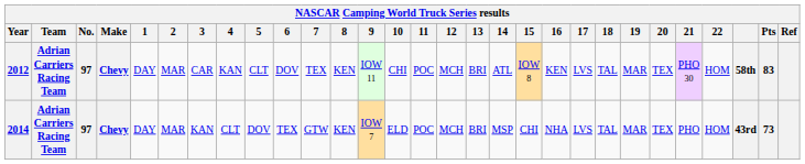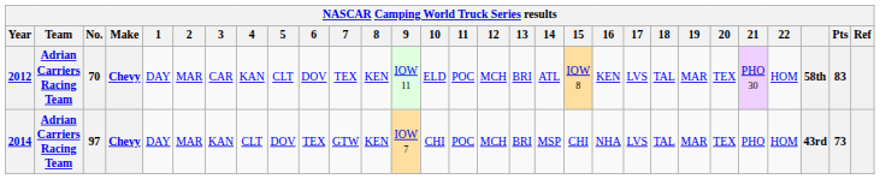 <table class="wikitable" style="text-align:center; font-size:75%">
 <tr>
 <th colspan=45><a href='#'>NASCAR</a> <a href='#'>Camping World Truck Series</a> results</th>
 </tr>
 <tr>
 <th>Year</th>
 <th>Team</th>
 <th>No.</th>
 <th>Make</th>
 <th>1</th>
 <th>2</th>
 <th>3</th>
 <th>4</th>
 <th>5</th>
 <th>6</th>
 <th>7</th>
 <th>8</th>
 <th>9</th>
 <th>10</th>
 <th>11</th>
 <th>12</th>
 <th>13</th>
 <th>14</th>
 <th>15</th>
 <th>16</th>
 <th>17</th>
 <th>18</th>
 <th>19</th>
 <th>20</th>
 <th>21</th>
 <th>22</th>
 <th></th>
 <th>Pts</th>
 <th>Ref</th>
 </tr>
 <tr>
 <th><a href='#'>2012</a></th>
 <th><a href='#'>Adrian Carriers Racing Team</a></th>
-<th>97</th>
+<th>70</th>
 <th><a href='#'>Chevy</a></th>
 <td><a href='#'>DAY</a></td>
 <td><a href='#'>MAR</a></td>
 <td><a href='#'>CAR</a></td>
 <td><a href='#'>KAN</a></td>
 <td><a href='#'>CLT</a></td>
 <td><a href='#'>DOV</a></td>
 <td><a href='#'>TEX</a></td>
 <td><a href='#'>KEN</a></td>
 <td style="background:#DFFFDF;"><a href='#'>IOW</a><br><small>11</small></td>
-<td><a href='#'>CHI</a></td>
+<td><a href='#'>ELD</a></td>
 <td><a href='#'>POC</a></td>
 <td><a href='#'>MCH</a></td>
 <td><a href='#'>BRI</a></td>
 <td><a href='#'>ATL</a></td>
 <td style="background:#FFDF9F;"><a href='#'>IOW</a><br><small>8</small></td>
 <td><a href='#'>KEN</a></td>
 <td><a href='#'>LVS</a></td>
 <td><a href='#'>TAL</a></td>
 <td><a href='#'>MAR</a></td>
 <td><a href='#'>TEX</a></td>
 <td style="background:#EFCFFF;"><a href='#'>PHO</a><br><small>30</small></td>
 <td><a href='#'>HOM</a></td>
 <th>58th</th>
 <th>83</th>
 <th></th>
 </tr>
 <tr>
 <th><a href='#'>2014</a></th>
 <th><a href='#'>Adrian Carriers Racing Team</a></th>
 <th>97</th>
 <th><a href='#'>Chevy</a></th>
 <td><a href='#'>DAY</a></td>
 <td><a href='#'>MAR</a></td>
 <td><a href='#'>KAN</a></td>
 <td><a href='#'>CLT</a></td>
 <td><a href='#'>DOV</a></td>
 <td><a href='#'>TEX</a></td>
 <td><a href='#'>GTW</a></td>
 <td><a href='#'>KEN</a></td>
 <td style="background:#FFDF9F;"><a href='#'>IOW</a><br><small>7</small></td>
-<td><a href='#'>ELD</a></td>
+<td><a href='#'>CHI</a></td>
 <td><a href='#'>POC</a></td>
 <td><a href='#'>MCH</a></td>
 <td><a href='#'>BRI</a></td>
 <td><a href='#'>MSP</a></td>
 <td><a href='#'>CHI</a></td>
 <td><a href='#'>NHA</a></td>
 <td><a href='#'>LVS</a></td>
 <td><a href='#'>TAL</a></td>
 <td><a href='#'>MAR</a></td>
 <td><a href='#'>TEX</a></td>
 <td><a href='#'>PHO</a></td>
 <td><a href='#'>HOM</a></td>
 <th>43rd</th>
 <th>73</th>
 <th></th>
 </tr>
 </table>
